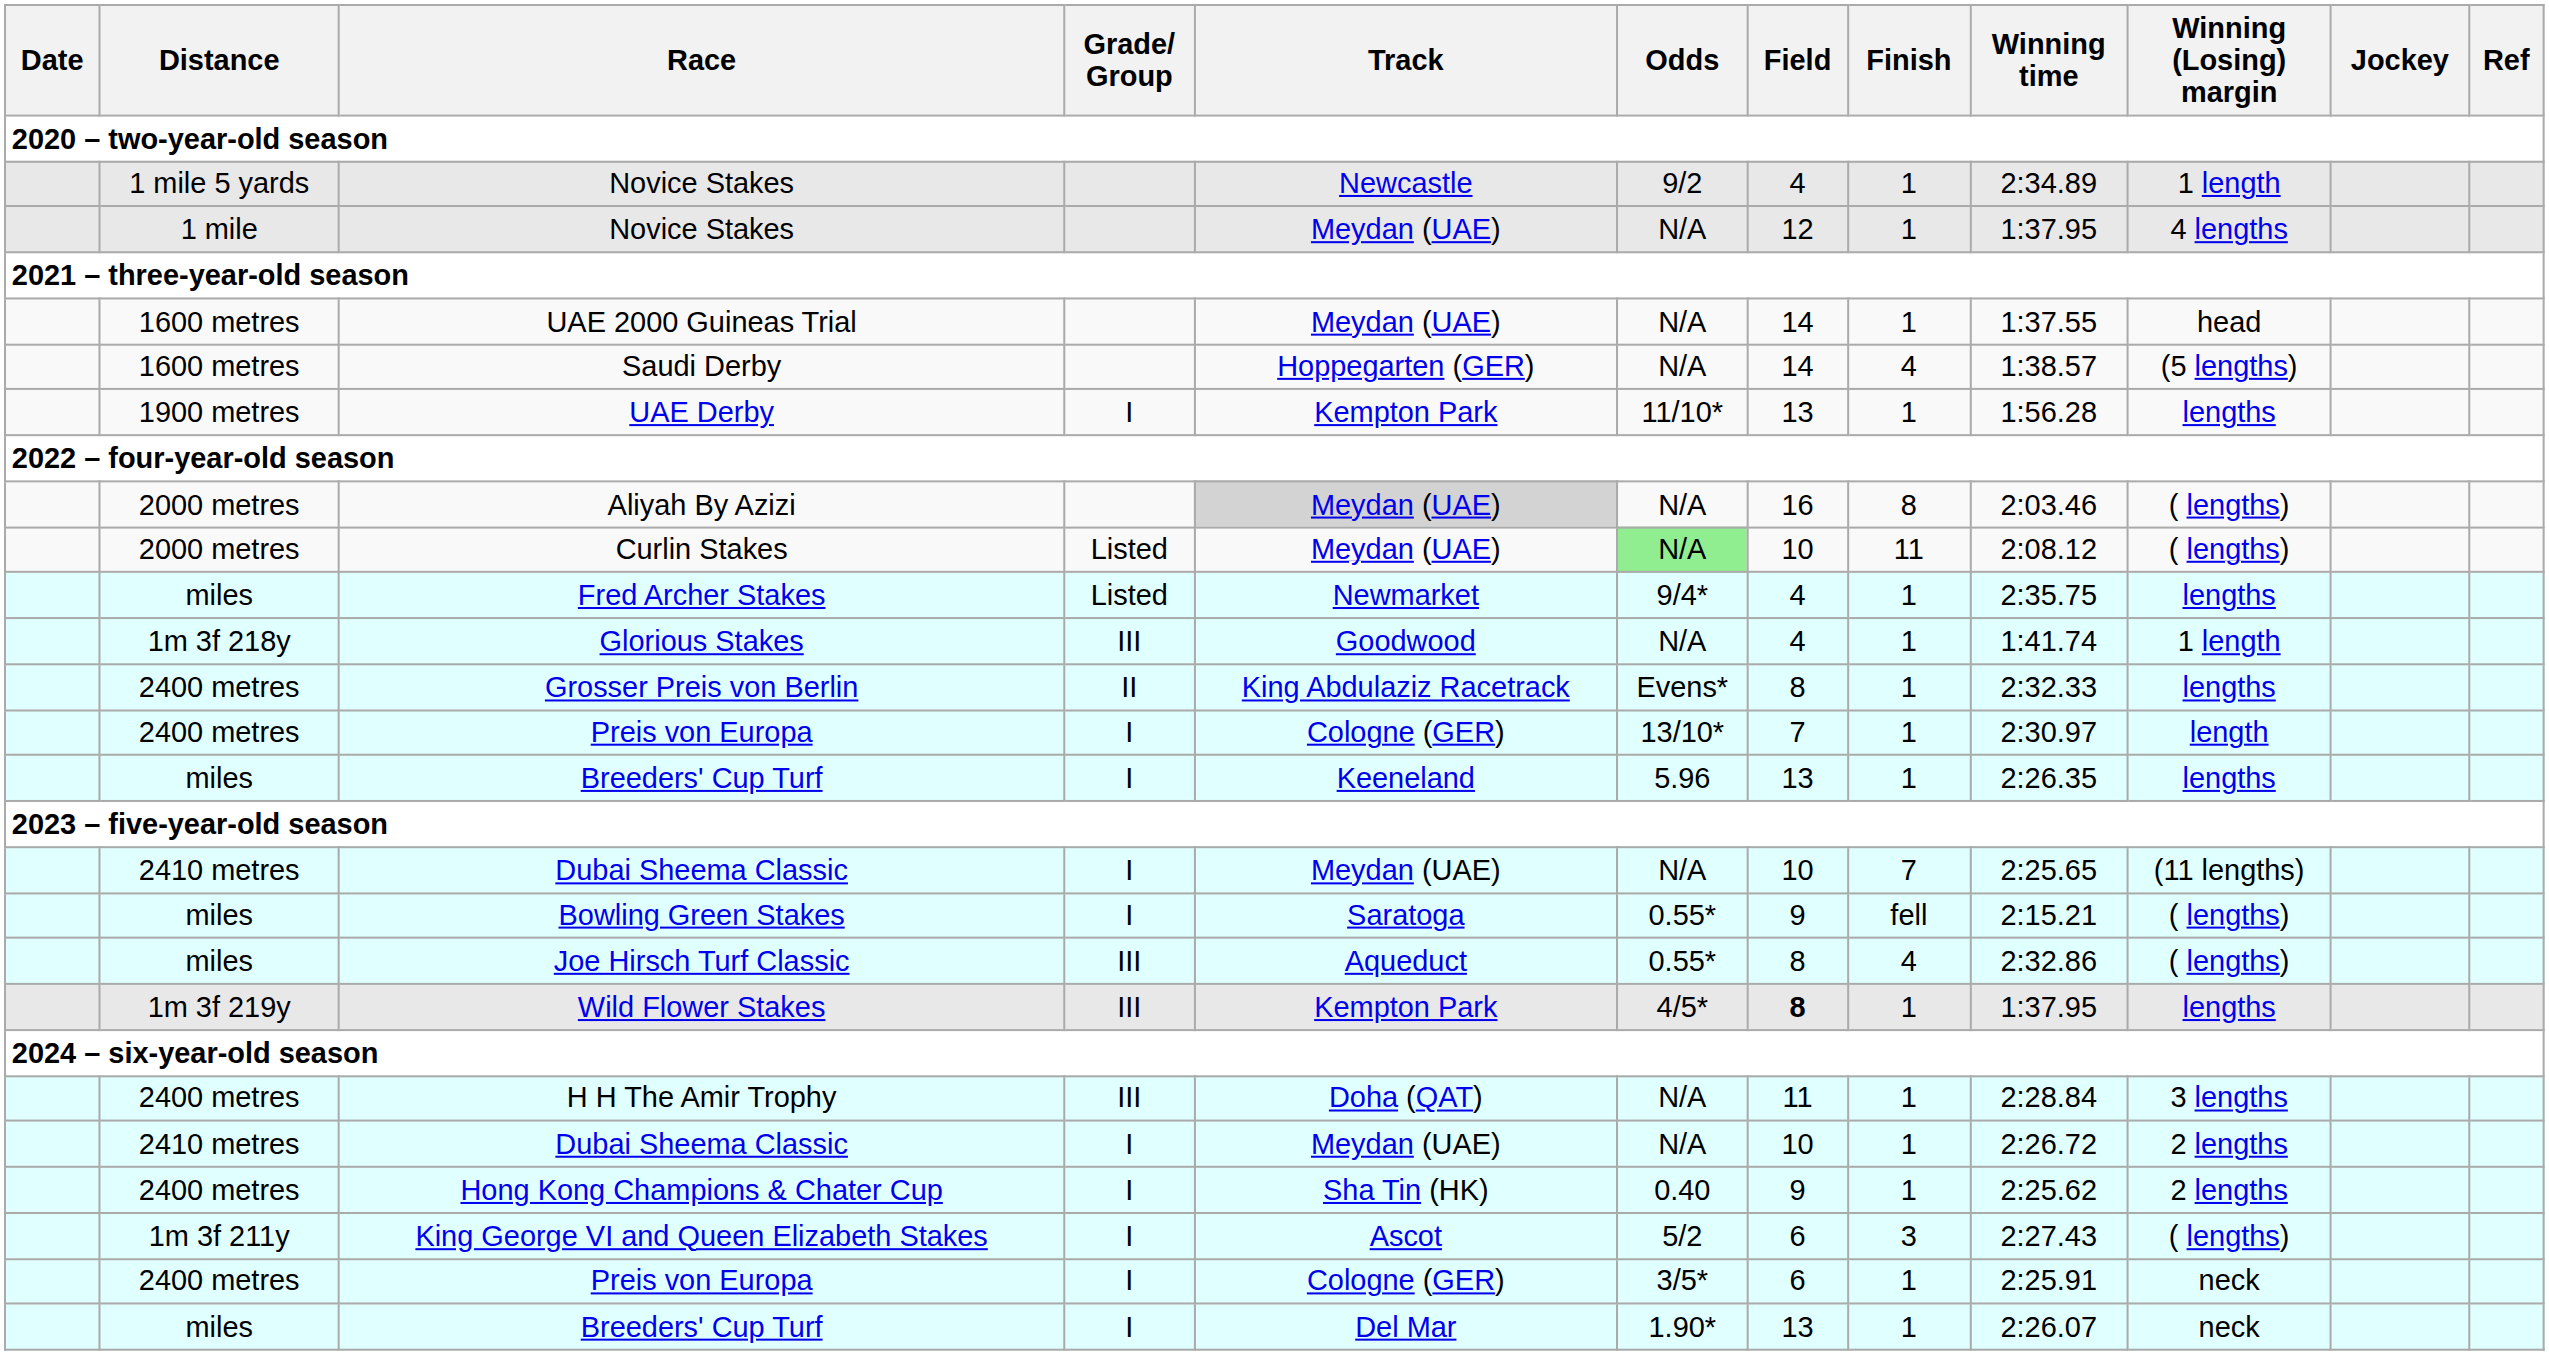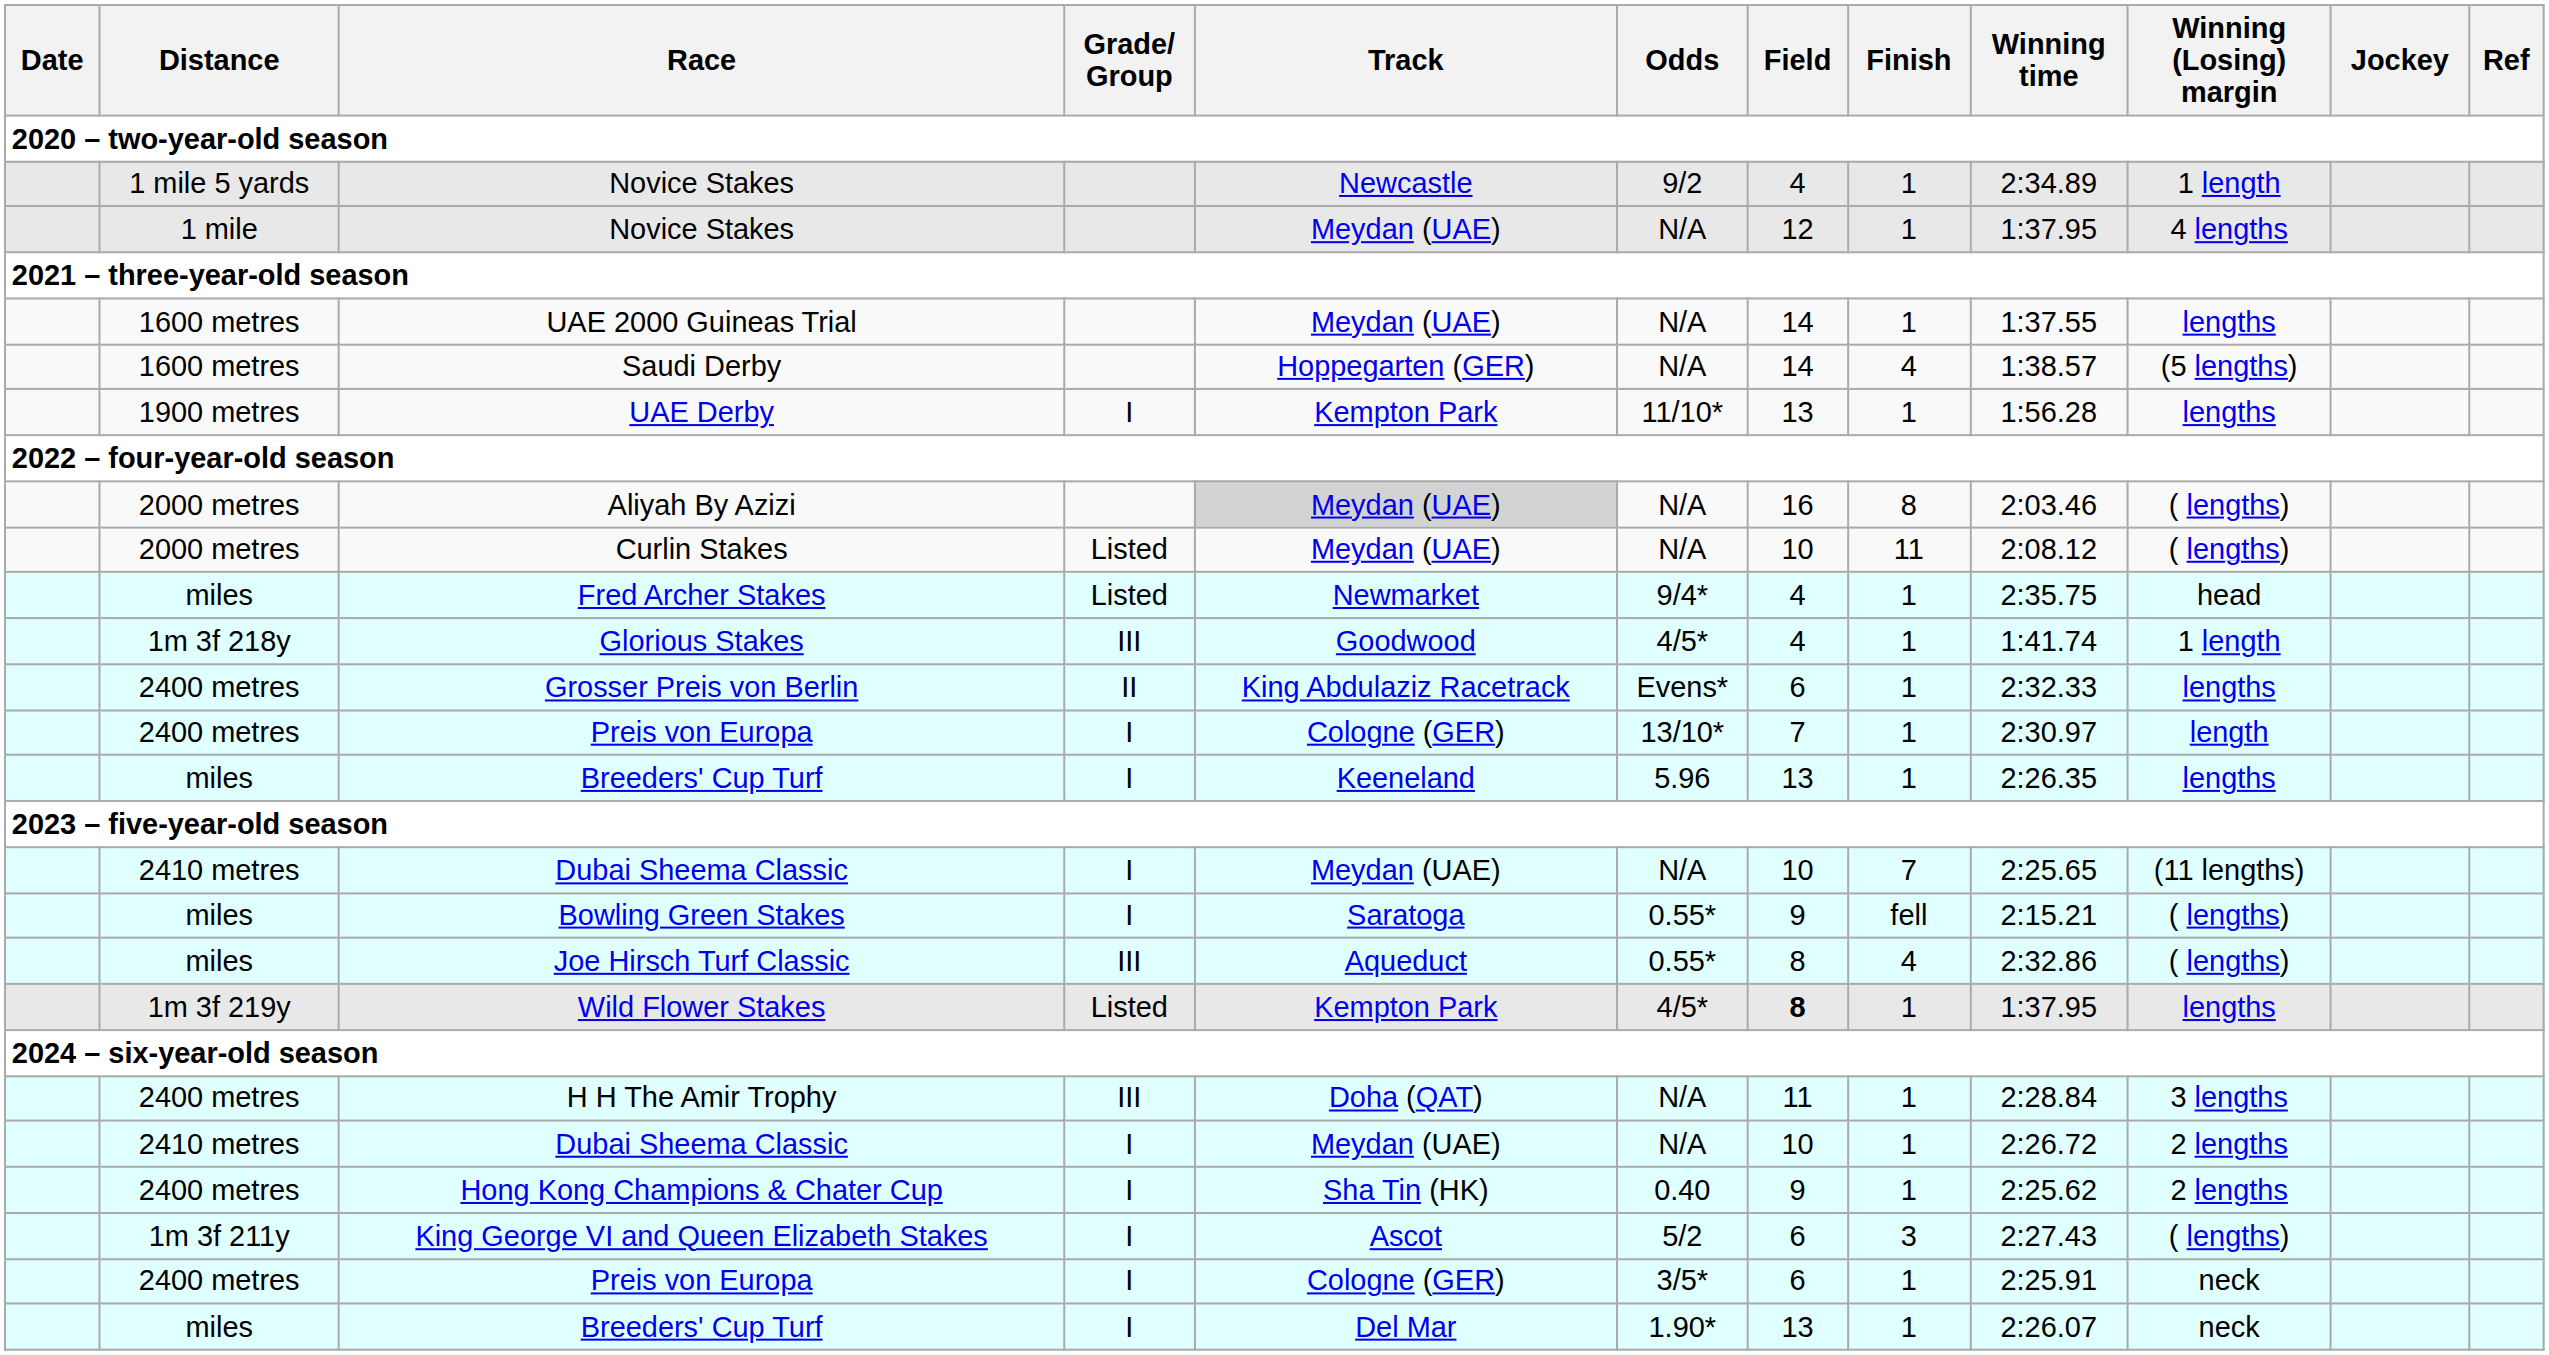 <table class = "wikitable sortable" style="text-align:center; width:100%; font-size:90%">
 <tr>
 <th scope="col">Date</th>
 <th scope="col">Distance</th>
 <th scope="col">Race</th>
 <th scope="col">Grade/<br>Group</th>
 <th scope="col">Track</th>
 <th scope="col">Odds</th>
 <th scope="col">Field</th>
 <th scope="col">Finish</th>
 <th scope="col">Winning<br>time</th>
 <th scope="col">Winning<br>(Losing)<br>margin</th>
 <th scope="col">Jockey</th>
 <th scope="col" class="unsortable">Ref</th>
 </tr>
 <tr style="background-color:white">
 <td align="left" colspan=12><strong>2020 – two-year-old season</strong></td>
 </tr>
 <tr style="background-color:#E8E8E8">
 <td></td>
 <td> 1 mile 5 yards</td>
 <td>Novice Stakes</td>
 <td></td>
 <td><a href='#'>Newcastle</a></td>
 <td>9/2</td>
 <td>4</td>
 <td>1</td>
 <td>2:34.89</td>
 <td> 1 <a href='#'>length</a></td>
 <td></td>
 <td></td>
 </tr>
 <tr style="background-color:#E8E8E8">
 <td></td>
 <td> 1 mile</td>
 <td>Novice Stakes</td>
 <td></td>
 <td><a href='#'>Meydan</a> (<a href='#'>UAE</a>)</td>
 <td>N/A</td>
 <td>12</td>
 <td>1</td>
 <td>1:37.95</td>
 <td> 4 <a href='#'>lengths</a></td>
 <td></td>
 <td></td>
 </tr>
 <tr style="background-color:white">
 <td align="left" colspan=12><strong>2021 – three-year-old season</strong></td>
 </tr>
 <tr>
 <td></td>
 <td> 1600 metres</td>
 <td>UAE 2000 Guineas Trial</td>
 <td></td>
 <td><a href='#'>Meydan</a> (<a href='#'>UAE</a>)</td>
 <td>N/A</td>
 <td>14</td>
 <td>1</td>
 <td>1:37.55</td>
-<td>  head</td>
+<td>   <a href='#'>lengths</a></td>
 <td></td>
 <td></td>
 </tr>
 <tr>
 <td></td>
 <td> 1600 metres</td>
 <td>Saudi Derby</td>
 <td></td>
 <td><a href='#'>Hoppegarten</a> (<a href='#'>GER</a>)</td>
 <td>N/A</td>
 <td>14</td>
 <td>4</td>
 <td>1:38.57</td>
 <td>  (5 <a href='#'>lengths</a>)</td>
 <td></td>
 <td></td>
 </tr>
 <tr>
 <td></td>
 <td> 1900 metres</td>
 <td><a href='#'>UAE Derby</a></td>
 <td> I</td>
 <td><a href='#'>Kempton Park</a></td>
 <td>11/10*</td>
 <td>13</td>
 <td>1</td>
 <td>1:56.28</td>
 <td>   <a href='#'>lengths</a></td>
 <td></td>
 <td></td>
 </tr>
 <tr style="background-color:white">
 <td align="left" colspan=12><strong>2022 – four-year-old season</strong></td>
 </tr>
 <tr>
 <td></td>
 <td> 2000 metres</td>
 <td>Aliyah By Azizi</td>
 <td></td>
 <td style="background: lightgrey;"><a href='#'>Meydan</a> (<a href='#'>UAE</a>)</td>
 <td>N/A</td>
 <td>16</td>
 <td>8</td>
 <td>2:03.46</td>
 <td> ( <a href='#'>lengths</a>)</td>
 <td></td>
 <td></td>
 </tr>
 <tr>
 <td></td>
 <td> 2000 metres</td>
 <td>Curlin Stakes</td>
 <td> Listed</td>
 <td><a href='#'>Meydan</a> (<a href='#'>UAE</a>)</td>
-<td style="background: lightgreen;">N/A</td>
+<td>N/A</td>
 <td>10</td>
 <td>11</td>
 <td>2:08.12</td>
 <td> ( <a href='#'>lengths</a>)</td>
 <td></td>
 <td></td>
 </tr>
 <tr style="background-color:lightcyan">
 <td></td>
 <td>  miles</td>
 <td><a href='#'>Fred Archer Stakes</a></td>
 <td> Listed</td>
 <td><a href='#'>Newmarket</a></td>
 <td>9/4*</td>
 <td>4</td>
 <td>1</td>
 <td>2:35.75</td>
-<td>   <a href='#'>lengths</a></td>
+<td>  head</td>
 <td></td>
 <td></td>
 </tr>
 <tr style="background-color:lightcyan">
 <td></td>
 <td> 1m 3f 218y</td>
 <td><a href='#'>Glorious Stakes</a></td>
 <td> III</td>
 <td><a href='#'>Goodwood</a></td>
-<td>N/A</td>
+<td>4/5*</td>
 <td>4</td>
 <td>1</td>
 <td>1:41.74</td>
 <td> 1 <a href='#'>length</a></td>
 <td></td>
 <td></td>
 </tr>
 <tr style="background-color:lightcyan">
 <td></td>
 <td> 2400 metres</td>
 <td><a href='#'>Grosser Preis von Berlin</a></td>
 <td> II</td>
 <td><a href='#'>King Abdulaziz Racetrack</a></td>
 <td>Evens*</td>
-<td>8</td>
+<td>6</td>
 <td>1</td>
 <td>2:32.33</td>
 <td>   <a href='#'>lengths</a></td>
 <td></td>
 <td></td>
 </tr>
 <tr style="background-color:lightcyan">
 <td></td>
 <td> 2400 metres</td>
 <td><a href='#'>Preis von Europa</a></td>
 <td> I</td>
 <td><a href='#'>Cologne</a> (<a href='#'>GER</a>)</td>
 <td>13/10*</td>
 <td>7</td>
 <td>1</td>
 <td>2:30.97</td>
 <td>   <a href='#'>length</a></td>
 <td></td>
 <td></td>
 </tr>
 <tr style="background-color:lightcyan">
 <td></td>
 <td>  miles</td>
 <td><a href='#'>Breeders' Cup Turf</a></td>
 <td> I</td>
 <td><a href='#'>Keeneland</a></td>
 <td> 5.96</td>
 <td>13</td>
 <td>1</td>
 <td>2:26.35</td>
 <td>   <a href='#'>lengths</a></td>
 <td></td>
 <td></td>
 </tr>
 <tr style="background-color:white">
 <td align="left" colspan=12><strong>2023 – five-year-old season</strong></td>
 </tr>
 <tr style="background-color:lightcyan">
 <td></td>
 <td> 2410 metres</td>
 <td><a href='#'>Dubai Sheema Classic</a></td>
 <td> I</td>
 <td><a href='#'>Meydan</a> (UAE)</td>
 <td> N/A</td>
 <td>10</td>
 <td>7</td>
 <td>2:25.65</td>
 <td> (11 lengths)</td>
 <td></td>
 <td></td>
 </tr>
 <tr style="background-color:lightcyan">
 <td></td>
 <td>  miles</td>
 <td><a href='#'>Bowling Green Stakes</a></td>
 <td> I</td>
 <td><a href='#'>Saratoga</a></td>
 <td> 0.55*</td>
 <td>9</td>
 <td>fell</td>
 <td>2:15.21</td>
 <td> ( <a href='#'>lengths</a>)</td>
 <td></td>
 <td></td>
 </tr>
 <tr style="background-color:lightcyan">
 <td></td>
 <td>  miles</td>
 <td><a href='#'>Joe Hirsch Turf Classic</a></td>
 <td> III</td>
 <td><a href='#'>Aqueduct</a></td>
 <td> 0.55*</td>
 <td>8</td>
 <td>4</td>
 <td>2:32.86</td>
 <td>  ( <a href='#'>lengths</a>)</td>
 <td></td>
 <td></td>
 </tr>
 <tr style="background-color:#E8E8E8">
 <td></td>
 <td>  1m 3f 219y</td>
 <td><a href='#'>Wild Flower Stakes</a></td>
-<td>  III</td>
+<td> Listed</td>
 <td><a href='#'>Kempton Park</a></td>
 <td>4/5*</td>
 <td><strong>8</strong></td>
 <td>1</td>
 <td>1:37.95</td>
 <td>  <a href='#'>lengths</a></td>
 <td></td>
 <td></td>
 </tr>
 <tr style="background-color:white">
 <td align="left" colspan=12><strong>2024 – six-year-old season</strong></td>
 </tr>
 <tr style="background-color:lightcyan">
 <td></td>
 <td> 2400 metres</td>
 <td>H H The Amir Trophy</td>
 <td>  III</td>
 <td><a href='#'>Doha</a> (<a href='#'>QAT</a>)</td>
 <td>N/A</td>
 <td>11</td>
 <td>1</td>
 <td>2:28.84</td>
 <td>  3 <a href='#'>lengths</a></td>
 <td></td>
 <td></td>
 </tr>
 <tr style="background-color:lightcyan">
 <td></td>
 <td> 2410 metres</td>
 <td><a href='#'>Dubai Sheema Classic</a></td>
 <td> I</td>
 <td><a href='#'>Meydan</a> (UAE)</td>
 <td> N/A</td>
 <td>10</td>
 <td>1</td>
 <td>2:26.72</td>
 <td> 2 <a href='#'>lengths</a></td>
 <td></td>
 <td></td>
 </tr>
 <tr style="background-color:lightcyan">
 <td></td>
 <td> 2400 metres</td>
 <td><a href='#'>Hong Kong Champions & Chater Cup</a></td>
 <td> I</td>
 <td><a href='#'>Sha Tin</a> (HK)</td>
 <td> 0.40</td>
 <td>9</td>
 <td>1</td>
 <td>2:25.62</td>
 <td> 2 <a href='#'>lengths</a></td>
 <td></td>
 <td></td>
 </tr>
 <tr style="background-color:lightcyan">
 <td></td>
 <td> 1m 3f 211y</td>
 <td><a href='#'>King George VI and Queen Elizabeth Stakes</a></td>
 <td> I</td>
 <td><a href='#'>Ascot</a></td>
 <td> 5/2</td>
 <td>6</td>
 <td>3</td>
 <td>2:27.43</td>
 <td>  ( <a href='#'>lengths</a>)</td>
 <td></td>
 <td></td>
 </tr>
 <tr style="background-color:lightcyan">
 <td></td>
 <td> 2400 metres</td>
 <td><a href='#'>Preis von Europa</a></td>
 <td> I</td>
 <td><a href='#'>Cologne</a> (<a href='#'>GER</a>)</td>
 <td>3/5*</td>
 <td>6</td>
 <td>1</td>
 <td>2:25.91</td>
 <td> neck</td>
 <td></td>
 <td></td>
 </tr>
 <tr style="background-color:lightcyan">
 <td></td>
 <td>  miles</td>
 <td><a href='#'>Breeders' Cup Turf</a></td>
 <td> I</td>
 <td><a href='#'>Del Mar</a></td>
 <td>1.90*</td>
 <td>13</td>
 <td>1</td>
 <td>2:26.07</td>
 <td> neck</td>
 <td></td>
 <td></td>
 </tr>
 </table>
